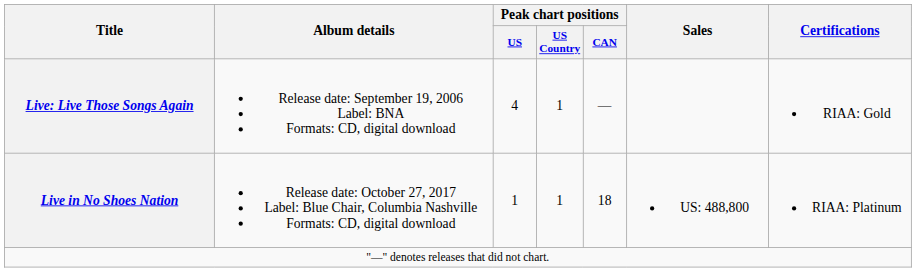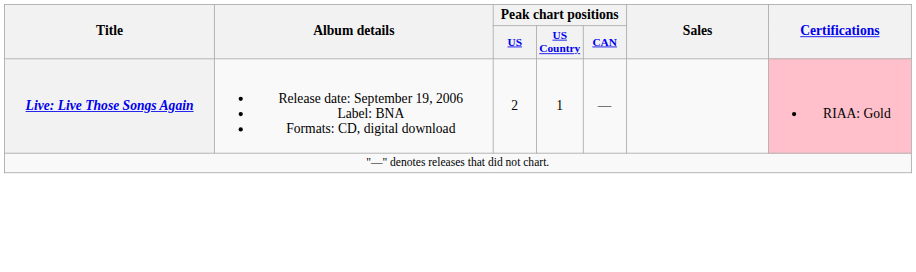 <table class="wikitable plainrowheaders" style="text-align:center;">
 <tr>
 <th scope="col" rowspan="2" style="width:15em;">Title</th>
 <th scope="col" rowspan="2" style="width:20em;">Album details</th>
 <th scope="col" colspan="3">Peak chart positions</th>
 <th scope="col" rowspan="2" style="width:10em;">Sales</th>
 <th scope="col" rowspan="2" style="width:10em;"><a href='#'>Certifications</a></th>
 </tr>
 <tr style="font-size:smaller;">
 <th scope="col" width="45"><a href='#'>US</a><br></th>
 <th scope="col" width="45"><a href='#'>US Country</a><br></th>
 <th scope="col" width="45"><a href='#'>CAN</a><br></th>
 </tr>
 <tr>
 <th scope="row"><em><a href='#'>Live: Live Those Songs Again</a></em></th>
 <td><br><ul><li>Release date: September 19, 2006</li><li>Label: BNA</li><li>Formats: CD, digital download</li></ul></td>
-<td>4</td>
+<td>2</td>
 <td>1</td>
 <td>—</td>
 <td></td>
-<td><br><ul><li>RIAA: Gold</li></ul></td>
-</tr>
-<tr>
-<th scope="row"><em><a href='#'>Live in No Shoes Nation</a></em></th>
-<td><br><ul><li>Release date: October 27, 2017</li><li>Label: Blue Chair, Columbia Nashville</li><li>Formats: CD, digital download</li></ul></td>
-<td>1</td>
-<td>1</td>
-<td>18</td>
-<td><br><ul><li>US: 488,800</li></ul></td>
-<td><br><ul><li>RIAA: Platinum</li></ul></td>
+<td style="background: pink;"><br><ul><li>RIAA: Gold</li></ul></td>
 </tr>
 <tr>
 <td colspan="7" style="font-size:85%">"—" denotes releases that did not chart.</td>
 </tr>
 </table>
